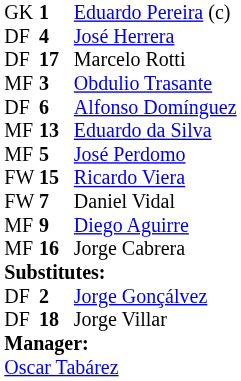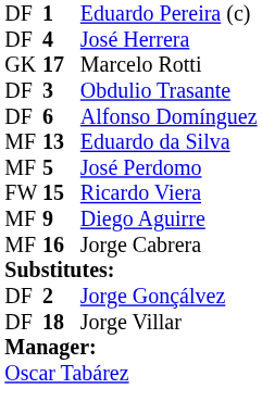 <table style="font-size:90%; margin:0.2em auto;" cellspacing="0" cellpadding="0">
 <tr>
 <th width="25"></th>
 <th width="25"></th>
 </tr>
 <tr>
-<td>GK</td>
+<td>DF</td>
 <td><strong> 1</strong></td>
 <td> <a href='#'>Eduardo Pereira</a> (c)</td>
 </tr>
 <tr>
 <td>DF</td>
 <td><strong> 4</strong></td>
 <td> <a href='#'>José Herrera</a></td>
 <td></td>
 </tr>
 <tr>
-<td>DF</td>
+<td>GK</td>
 <td><strong>17 </strong></td>
 <td> Marcelo Rotti</td>
 </tr>
 <tr>
-<td>MF</td>
+<td>DF</td>
 <td><strong> 3 </strong></td>
 <td> <a href='#'>Obdulio Trasante</a></td>
 </tr>
 <tr>
 <td>DF</td>
 <td><strong>6</strong></td>
 <td> <a href='#'>Alfonso Domínguez</a></td>
 </tr>
 <tr>
 <td>MF</td>
 <td><strong>13 </strong></td>
 <td> <a href='#'>Eduardo da Silva</a></td>
 </tr>
 <tr>
 <td>MF</td>
 <td><strong>5</strong></td>
 <td> <a href='#'>José Perdomo</a></td>
 <td></td>
 <td></td>
 </tr>
 <tr>
 <td>FW</td>
 <td><strong>15</strong></td>
 <td> <a href='#'>Ricardo Viera</a></td>
-</tr>
-<tr>
-<td>FW</td>
-<td><strong>7</strong></td>
-<td> Daniel Vidal</td>
-<td></td>
-<td></td>
 </tr>
 <tr>
 <td>MF</td>
 <td><strong>9</strong></td>
 <td> <a href='#'>Diego Aguirre</a></td>
 </tr>
 <tr>
 <td>MF</td>
 <td><strong>16</strong></td>
 <td> Jorge Cabrera</td>
 </tr>
 <tr>
 <td colspan=3><strong>Substitutes:</strong></td>
 </tr>
 <tr>
 <td>DF</td>
 <td><strong>2</strong></td>
 <td> <a href='#'>Jorge Gonçálvez</a></td>
 <td></td>
 <td></td>
 </tr>
 <tr>
 <td>DF</td>
 <td><strong>18 </strong></td>
 <td> Jorge Villar</td>
 <td></td>
 <td></td>
 </tr>
 <tr>
 <td colspan=3><strong>Manager:</strong></td>
 </tr>
 <tr>
 <td colspan=4> <a href='#'>Oscar Tabárez</a></td>
 </tr>
 </table>
